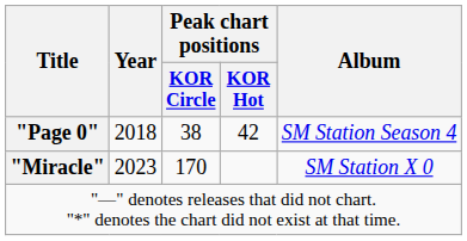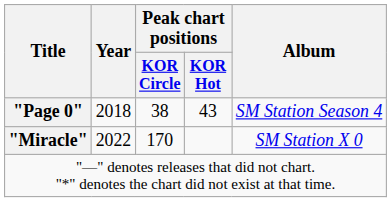 <table class="wikitable plainrowheaders" style="text-align:center;">
 <tr>
 <th scope="col" rowspan="2">Title</th>
 <th scope="col" rowspan="2">Year</th>
 <th scope="col" colspan="2">Peak chart positions</th>
 <th scope="col" rowspan="2">Album</th>
 </tr>
 <tr>
 <th scope="col" style="width:2.5em;font-size:90%"><a href='#'>KOR<br>Circle</a><br></th>
 <th scope="col" style="width:2.5em;font-size:90%"><a href='#'>KOR<br>Hot</a><br></th>
 </tr>
 <tr>
 <th scope="row">"Page 0"<br></th>
 <td>2018</td>
 <td>38</td>
-<td>42</td>
+<td>43</td>
 <td><em><a href='#'>SM Station Season 4</a></em></td>
 </tr>
 <tr>
 <th scope="row">"Miracle" <br></th>
-<td>2023</td>
+<td>2022</td>
 <td>170</td>
 <td></td>
 <td><em><a href='#'>SM Station X 0</a></em></td>
 </tr>
 <tr>
 <td colspan="5" style="font-size:85%">"—" denotes releases that did not chart.<br> "*" denotes the chart did not exist at that time.</td>
 </tr>
 </table>
